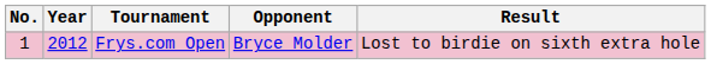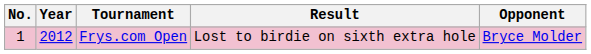 <table class="wikitable" style="font-size:95%;">
 <tr>
 <th>No.</th>
 <th>Year</th>
 <th>Tournament</th>
+<th>Result</th>
 <th>Opponent</th>
-<th>Result</th>
 </tr>
 <tr style="background:#F2C1D1;">
 <td align=center>1</td>
 <td><a href='#'>2012</a></td>
 <td><a href='#'>Frys.com Open</a></td>
+<td>Lost to birdie on sixth extra hole</td>
 <td> <a href='#'>Bryce Molder</a></td>
-<td>Lost to birdie on sixth extra hole</td>
 </tr>
 </table>
